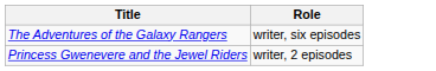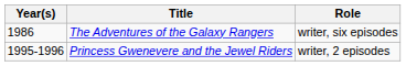 <table class="wikitable">
 <tr>
+<th>Year(s)</th>
 <th>Title</th>
 <th>Role</th>
 </tr>
 <tr>
+<td>1986</td>
 <td><em><a href='#'>The Adventures of the Galaxy Rangers</a></em></td>
 <td>writer, six episodes</td>
 </tr>
 <tr>
+<td>1995-1996</td>
 <td><em><a href='#'>Princess Gwenevere and the Jewel Riders</a></em></td>
 <td>writer, 2 episodes</td>
 </tr>
 </table>
